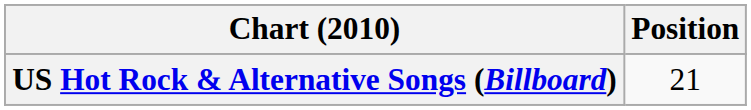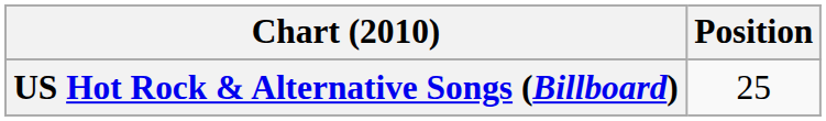 <table class="wikitable sortable plainrowheaders" style="text-align:center">
 <tr>
 <th scope="col">Chart (2010)</th>
 <th scope="col">Position</th>
 </tr>
 <tr>
 <th scope="row">US <a href='#'>Hot Rock & Alternative Songs</a> (<em><a href='#'>Billboard</a></em>)</th>
-<td>21</td>
+<td>25</td>
 </tr>
 </table>
